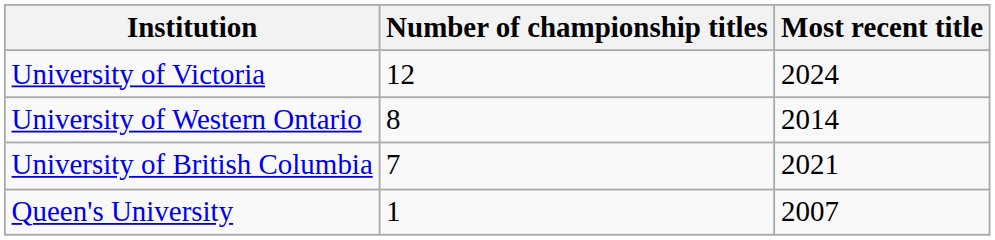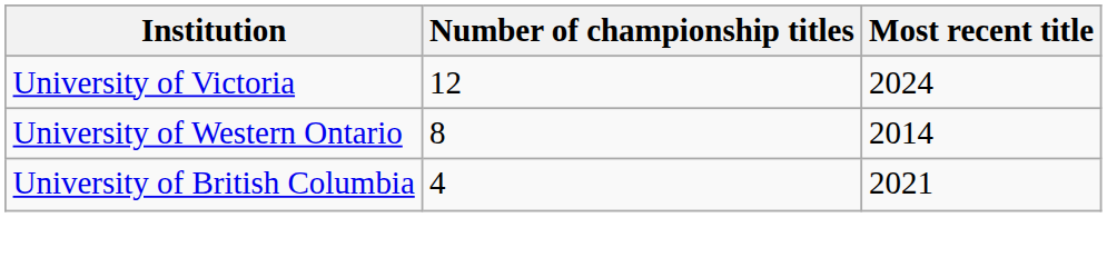 <table class="wikitable">
 <tr>
 <th>Institution</th>
 <th>Number of championship titles</th>
 <th>Most recent title</th>
 </tr>
 <tr>
 <td><a href='#'>University of Victoria</a></td>
 <td>12</td>
 <td>2024</td>
 </tr>
 <tr>
 <td><a href='#'>University of Western Ontario</a></td>
 <td>8</td>
 <td>2014</td>
 </tr>
 <tr>
 <td><a href='#'>University of British Columbia</a></td>
-<td>7</td>
+<td>4</td>
 <td>2021</td>
 </tr>
-<tr>
-<td><a href='#'>Queen's University</a></td>
-<td>1</td>
-<td>2007</td>
-</tr>
 </table>
